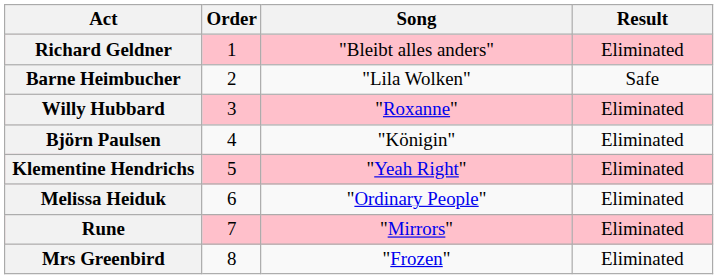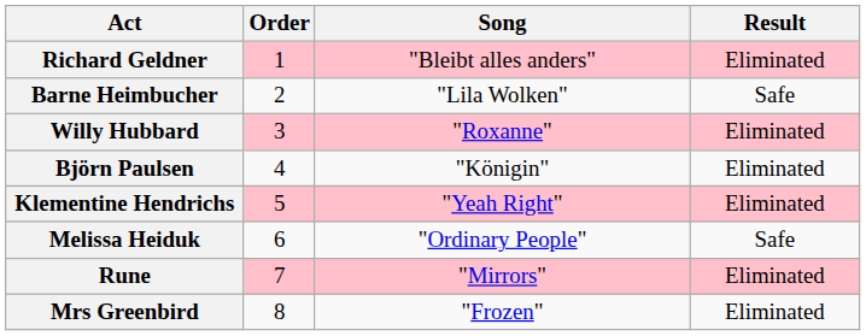 <table class="wikitable plainrowheaders" style="text-align:center;">
 <tr>
 <th scope="col" style="width:10em;">Act</th>
 <th scope="col">Order</th>
 <th scope="col" style="width:16em;">Song</th>
 <th scope="col" style="width:7em;">Result</th>
 </tr>
 <tr bgcolor="pink">
 <th scope="row">Richard Geldner</th>
 <td>1</td>
 <td>"Bleibt alles anders"</td>
 <td>Eliminated</td>
 </tr>
 <tr>
 <th scope="row">Barne Heimbucher</th>
 <td>2</td>
 <td>"Lila Wolken"</td>
 <td>Safe</td>
 </tr>
 <tr bgcolor="pink">
 <th scope="row">Willy Hubbard</th>
 <td>3</td>
 <td>"<a href='#'>Roxanne</a>"</td>
 <td>Eliminated</td>
 </tr>
 <tr>
 <th scope="row">Björn Paulsen</th>
 <td>4</td>
 <td>"Königin"</td>
 <td>Eliminated</td>
 </tr>
 <tr bgcolor="pink">
 <th scope="row">Klementine Hendrichs</th>
 <td>5</td>
 <td>"<a href='#'>Yeah Right</a>"</td>
 <td>Eliminated</td>
 </tr>
 <tr>
 <th scope="row">Melissa Heiduk</th>
 <td>6</td>
 <td>"<a href='#'>Ordinary People</a>"</td>
-<td>Eliminated</td>
+<td>Safe</td>
 </tr>
 <tr bgcolor="pink">
 <th scope="row">Rune</th>
 <td>7</td>
 <td>"<a href='#'>Mirrors</a>"</td>
 <td>Eliminated</td>
 </tr>
 <tr>
 <th scope="row">Mrs Greenbird</th>
 <td>8</td>
 <td>"<a href='#'>Frozen</a>"</td>
 <td>Eliminated</td>
 </tr>
 </table>
